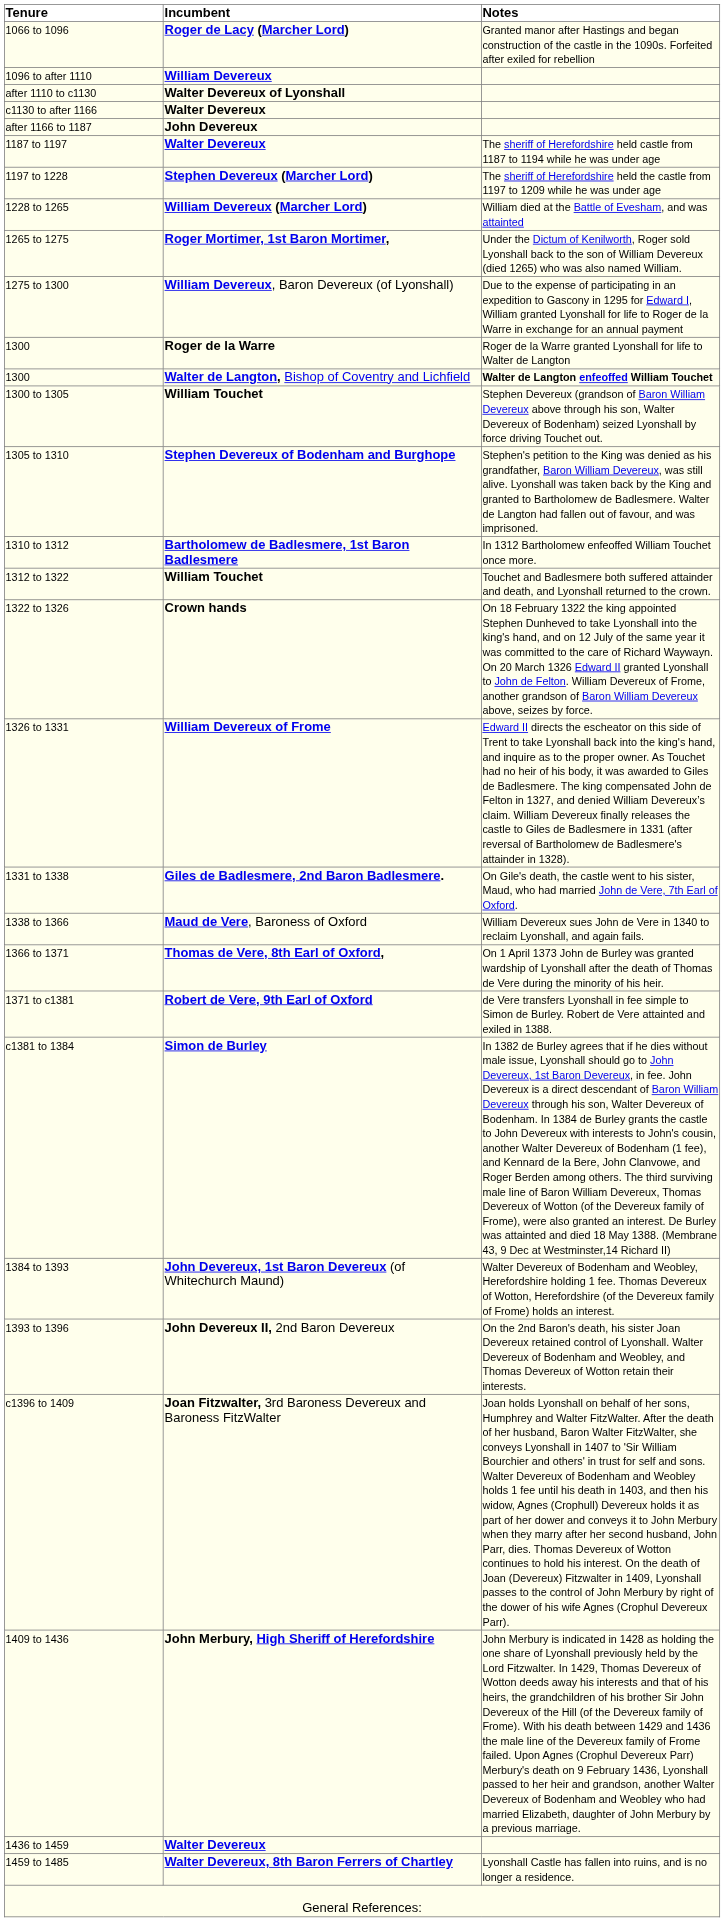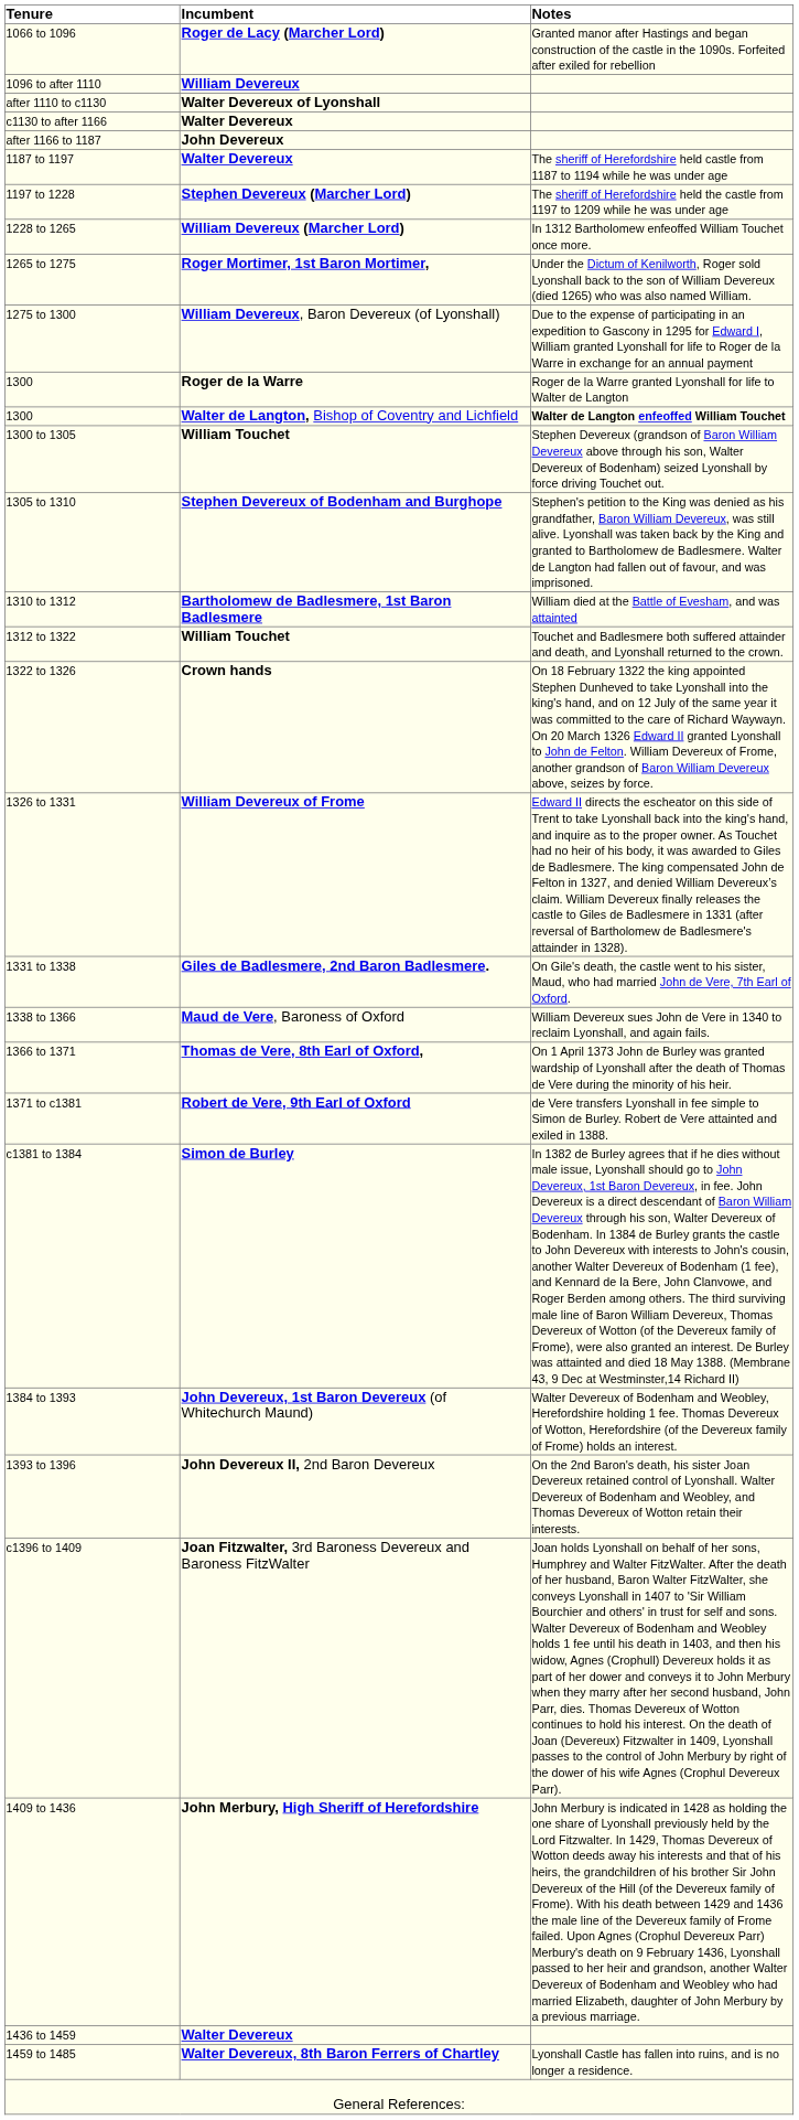 <table border=1 style="border-collapse: collapse">
 <tr align=left>
 <th width="20%">Tenure</th>
 <th width="40%">Incumbent</th>
 <th width="30%">Notes</th>
 </tr>
 <tr valign=top bgcolor="#ffffec">
 <td><small>1066 to 1096</small></td>
 <td><strong><a href='#'>Roger de Lacy</a> (<a href='#'>Marcher Lord</a>)</strong></td>
 <td><small>Granted manor after Hastings and began construction of the castle in the 1090s. Forfeited after exiled for rebellion </small></td>
 </tr>
 <tr valign=top bgcolor="#ffffec">
 <td><small>1096 to after 1110</small></td>
 <td><strong><a href='#'>William Devereux</a></strong></td>
 <td></td>
 </tr>
 <tr valign=top bgcolor="#ffffec">
 <td><small>after 1110 to c1130</small></td>
 <td><strong>Walter Devereux of Lyonshall</strong></td>
 <td></td>
 </tr>
 <tr valign=top bgcolor="#ffffec">
 <td><small>c1130 to after 1166</small></td>
 <td><strong>Walter Devereux</strong></td>
 <td></td>
 </tr>
 <tr valign=top bgcolor="#ffffec">
 <td><small>after 1166 to 1187</small></td>
 <td><strong>John Devereux</strong></td>
 <td></td>
 </tr>
 <tr valign=top bgcolor="#ffffec">
 <td><small>1187 to 1197</small></td>
 <td><strong><a href='#'>Walter Devereux</a></strong></td>
 <td><small>The <a href='#'>sheriff of Herefordshire</a> held castle from 1187 to 1194 while he was under age</small></td>
 </tr>
 <tr valign=top bgcolor="#ffffec">
 <td><small>1197 to 1228</small></td>
 <td><strong><a href='#'>Stephen Devereux</a> (<a href='#'>Marcher Lord</a>)</strong></td>
 <td><small>The <a href='#'>sheriff of Herefordshire</a> held the castle from 1197 to 1209 while he was under age</small></td>
 </tr>
 <tr valign=top bgcolor="#ffffec">
 <td><small>1228 to 1265</small></td>
 <td><strong><a href='#'>William Devereux</a> (<a href='#'>Marcher Lord</a>)</strong></td>
-<td><small>William died at the <a href='#'>Battle of Evesham</a>, and was <a href='#'>attainted</a> </small></td>
+<td><small>In 1312 Bartholomew enfeoffed William Touchet once more. </small></td>
 </tr>
 <tr valign=top bgcolor="#ffffec">
 <td><small>1265 to 1275</small></td>
 <td><strong><a href='#'>Roger Mortimer, 1st Baron Mortimer</a>, </strong></td>
 <td><small>Under the <a href='#'>Dictum of Kenilworth</a>, Roger sold Lyonshall back to the son of William Devereux (died 1265) who was also named William.</small></td>
 </tr>
 <tr valign=top bgcolor="#ffffec">
 <td><small>1275 to 1300</small></td>
 <td><strong><a href='#'>William Devereux</a></strong>, Baron Devereux (of Lyonshall)</td>
 <td><small>Due to the expense of participating in an expedition to Gascony in 1295 for <a href='#'>Edward I</a>, William granted Lyonshall for life to Roger de la Warre in exchange for an annual payment</small></td>
 </tr>
 <tr valign=top bgcolor="#ffffec">
 <td><small>1300 </small></td>
 <td><strong>Roger de la Warre</strong></td>
 <td><small>Roger de la Warre granted Lyonshall for life to Walter de Langton</small></td>
 </tr>
 <tr valign=top bgcolor="#ffffec">
 <td><small>1300 </small></td>
 <td><strong><a href='#'>Walter de Langton</a>,</strong> <a href='#'>Bishop of Coventry and Lichfield</a></td>
 <td><strong><small>Walter de Langton <a href='#'>enfeoffed</a> William Touchet</small></strong></td>
 </tr>
 <tr valign=top bgcolor="#ffffec">
 <td><small>1300 to 1305</small></td>
 <td><strong>William Touchet</strong></td>
 <td><small>Stephen Devereux (grandson of <a href='#'>Baron William Devereux</a> above through his son, Walter Devereux of Bodenham) seized Lyonshall by force driving Touchet out.</small></td>
 </tr>
 <tr valign=top bgcolor="#ffffec">
 <td><small>1305 to 1310</small></td>
 <td><strong><a href='#'>Stephen Devereux of Bodenham and Burghope</a></strong></td>
 <td><small>Stephen's petition to the King was denied as his grandfather, <a href='#'>Baron William Devereux</a>, was still alive. Lyonshall was taken back by the King and granted to Bartholomew de Badlesmere. Walter de Langton had fallen out of favour, and was imprisoned.</small></td>
 </tr>
 <tr valign=top bgcolor="#ffffec">
 <td><small>1310 to 1312</small></td>
 <td><strong><a href='#'>Bartholomew de Badlesmere, 1st Baron Badlesmere</a></strong></td>
-<td><small>In 1312 Bartholomew enfeoffed William Touchet once more. </small></td>
+<td><small>William died at the <a href='#'>Battle of Evesham</a>, and was <a href='#'>attainted</a> </small></td>
 </tr>
 <tr valign=top bgcolor="#ffffec">
 <td><small>1312 to 1322</small></td>
 <td><strong>William Touchet</strong></td>
 <td><small>Touchet and Badlesmere both suffered attainder and death, and Lyonshall returned to the crown. </small></td>
 </tr>
 <tr valign=top bgcolor="#ffffec">
 <td><small>1322 to 1326</small></td>
 <td><strong>Crown hands</strong></td>
 <td><small>On 18 February 1322 the king appointed Stephen Dunheved to take Lyonshall into the king's hand, and on 12 July of the same year it was committed to the care of Richard Waywayn. On 20 March 1326 <a href='#'>Edward II</a> granted Lyonshall to <a href='#'>John de Felton</a>. William Devereux of Frome, another grandson of <a href='#'>Baron William Devereux</a> above, seizes by force. </small></td>
 </tr>
 <tr valign=top bgcolor="#ffffec">
 <td><small>1326 to 1331</small></td>
 <td><strong><a href='#'>William Devereux of Frome</a></strong></td>
 <td><small><a href='#'>Edward II</a> directs the escheator on this side of Trent to take Lyonshall back into the king's hand, and inquire as to the proper owner.  As Touchet had no heir of his body, it was awarded to Giles de Badlesmere. The king compensated John de Felton in 1327, and denied William Devereux’s claim. William Devereux finally releases the castle to Giles de Badlesmere in 1331 (after reversal of Bartholomew de Badlesmere's attainder in 1328).</small></td>
 </tr>
 <tr valign=top bgcolor="#ffffec">
 <td><small>1331 to 1338</small></td>
 <td><strong><a href='#'>Giles de Badlesmere, 2nd Baron Badlesmere</a>. </strong></td>
 <td><small>On Gile's death, the castle went to his sister, Maud, who had married <a href='#'>John de Vere, 7th Earl of Oxford</a>. </small></td>
 </tr>
 <tr valign=top bgcolor="#ffffec">
 <td><small>1338 to 1366</small></td>
 <td><strong><a href='#'>Maud de Vere</a></strong>, Baroness of Oxford</td>
 <td><small>William Devereux sues John de Vere in 1340 to reclaim Lyonshall, and again fails.</small></td>
 </tr>
 <tr valign=top bgcolor="#ffffec">
 <td><small>1366 to 1371</small></td>
 <td><strong><a href='#'>Thomas de Vere, 8th Earl of Oxford</a>, </strong></td>
 <td><small>On 1 April 1373 John de Burley was granted wardship of Lyonshall after the death of Thomas de Vere during the minority of his heir.</small></td>
 </tr>
 <tr valign=top bgcolor="#ffffec">
 <td><small>1371 to c1381</small></td>
 <td><strong><a href='#'>Robert de Vere, 9th Earl of Oxford</a></strong></td>
 <td><small>de Vere transfers Lyonshall in fee simple to Simon de Burley. Robert de Vere attainted and exiled in 1388. </small></td>
 </tr>
 <tr valign=top bgcolor="#ffffec">
 <td><small>c1381 to 1384 </small></td>
 <td><strong><a href='#'>Simon de Burley</a></strong></td>
 <td><small>In 1382 de Burley agrees that if he dies without male issue, Lyonshall should go to <a href='#'>John Devereux, 1st Baron Devereux</a>, in fee.  John Devereux is a direct descendant of <a href='#'>Baron William Devereux</a> through his son, Walter Devereux of Bodenham. In 1384 de Burley grants the castle to John Devereux with interests to John's cousin, another Walter Devereux of Bodenham (1 fee), and Kennard de la Bere, John Clanvowe, and Roger Berden among others. The third surviving male line of Baron William Devereux, Thomas Devereux of Wotton (of the Devereux family of Frome), were also granted an interest. De Burley was attainted and died 18 May 1388. (Membrane 43, 9 Dec at Westminster,14 Richard II)</small></td>
 </tr>
 <tr valign=top bgcolor="#ffffec">
 <td><small>1384 to 1393</small></td>
 <td><strong><a href='#'>John Devereux, 1st Baron Devereux</a></strong> (of Whitechurch Maund)</td>
 <td><small>Walter Devereux of Bodenham and Weobley, Herefordshire holding 1 fee. Thomas Devereux of Wotton, Herefordshire (of the Devereux family of Frome) holds an interest.</small></td>
 </tr>
 <tr valign=top bgcolor="#ffffec">
 <td><small>1393 to 1396</small></td>
 <td><strong>John Devereux II,</strong> 2nd Baron Devereux</td>
 <td><small>On the 2nd Baron's death, his sister Joan Devereux retained control of Lyonshall. Walter Devereux of Bodenham and Weobley, and Thomas Devereux of Wotton retain their interests. </small></td>
 </tr>
 <tr valign=top bgcolor="#ffffec">
 <td><small>c1396 to 1409</small></td>
 <td><strong>Joan Fitzwalter,</strong> 3rd Baroness Devereux and Baroness FitzWalter</td>
 <td><small>Joan holds Lyonshall on behalf of her sons, Humphrey and Walter FitzWalter.  After the death of her husband, Baron Walter FitzWalter, she conveys Lyonshall in 1407 to 'Sir William Bourchier and others' in trust for self and sons. Walter Devereux of Bodenham and Weobley holds 1 fee until his death in 1403, and then his widow, Agnes (Crophull) Devereux holds it as part of her dower and conveys it to John Merbury when they marry after her second husband, John Parr, dies. Thomas Devereux of Wotton continues to hold his interest. On the death of Joan (Devereux) Fitzwalter in 1409, Lyonshall passes to the control of John Merbury by right of the dower of his wife Agnes (Crophul Devereux Parr).</small></td>
 </tr>
 <tr valign=top bgcolor="#ffffec">
 <td><small>1409 to 1436</small></td>
 <td><strong>John Merbury, <a href='#'>High Sheriff of Herefordshire</a></strong></td>
 <td><small>John Merbury is indicated in 1428 as holding the one share of Lyonshall previously held by the Lord Fitzwalter. In 1429, Thomas Devereux of Wotton deeds away his interests and that of his heirs, the grandchildren of his brother Sir John Devereux of the Hill (of the Devereux family of Frome). With his death between 1429 and 1436 the male line of the Devereux family of Frome failed. Upon Agnes (Crophul Devereux Parr) Merbury's death on 9 February 1436, Lyonshall passed to her heir and grandson, another Walter Devereux of Bodenham and Weobley who had married Elizabeth, daughter of John Merbury by a previous marriage. </small></td>
 </tr>
 <tr valign=top bgcolor="#ffffec">
 <td><small>1436 to 1459</small></td>
 <td><strong><a href='#'>Walter Devereux</a> </strong></td>
 <td></td>
 </tr>
 <tr valign=top bgcolor="#ffffec">
 <td><small>1459 to 1485</small></td>
 <td><strong><a href='#'>Walter Devereux, 8th Baron Ferrers of Chartley</a></strong></td>
 <td><small>Lyonshall Castle has fallen into ruins, and is no longer a residence. </small></td>
 </tr>
 <tr valign=top bgcolor="#ffffec">
 <td align=center colspan=4><br>General References:</td>
 </tr>
 </table>
